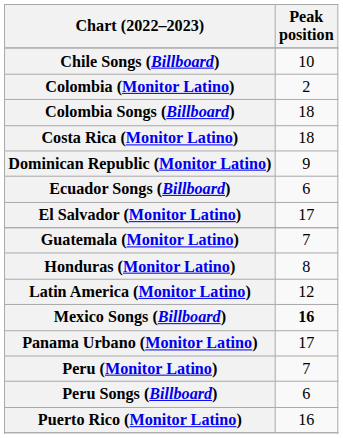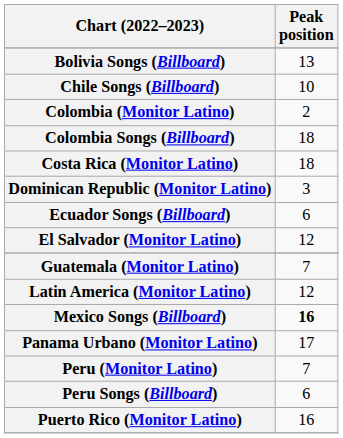 <table class="wikitable sortable plainrowheaders" style="text-align:center">
 <tr>
 <th scope="col">Chart (2022–2023)</th>
 <th scope="col">Peak<br>position</th>
 </tr>
 <tr>
+</tr>
+<tr>
+<th scope="row">Bolivia Songs (<em><a href='#'>Billboard</a></em>)</th>
+<td>13</td>
 </tr>
 <tr>
 <th scope="row">Chile Songs (<em><a href='#'>Billboard</a></em>)</th>
 <td>10</td>
 </tr>
 <tr>
 <th scope="row">Colombia (<a href='#'>Monitor Latino</a>)</th>
 <td>2</td>
 </tr>
 <tr>
 <th scope="row">Colombia Songs (<em><a href='#'>Billboard</a></em>)</th>
 <td>18</td>
 </tr>
 <tr>
 <th scope="row">Costa Rica (<a href='#'>Monitor Latino</a>)</th>
 <td>18</td>
 </tr>
 <tr>
 <th scope="row">Dominican Republic (<a href='#'>Monitor Latino</a>)</th>
-<td>9</td>
+<td>3</td>
 </tr>
 <tr>
 <th scope="row">Ecuador Songs (<em><a href='#'>Billboard</a></em>)</th>
 <td>6</td>
 </tr>
 <tr>
 <th scope="row">El Salvador (<a href='#'>Monitor Latino</a>)</th>
-<td>17</td>
+<td>12</td>
 </tr>
 <tr>
 </tr>
 <tr>
 <th scope="row">Guatemala (<a href='#'>Monitor Latino</a>)</th>
 <td>7</td>
-</tr>
-<tr>
-<th scope="row">Honduras (<a href='#'>Monitor Latino</a>)</th>
-<td>8</td>
 </tr>
 <tr>
 <th scope="row">Latin America (<a href='#'>Monitor Latino</a>)</th>
 <td>12</td>
 </tr>
 <tr>
 <th scope="row">Mexico Songs (<em><a href='#'>Billboard</a></em>)</th>
 <td><strong>16</strong></td>
 </tr>
 <tr>
 <th scope="row">Panama Urbano (<a href='#'>Monitor Latino</a>)</th>
 <td>17</td>
 </tr>
 <tr>
 <th scope="row">Peru (<a href='#'>Monitor Latino</a>)</th>
 <td>7</td>
 </tr>
 <tr>
 <th scope="row">Peru Songs (<em><a href='#'>Billboard</a></em>)</th>
 <td>6</td>
 </tr>
 <tr>
 <th scope="row">Puerto Rico (<a href='#'>Monitor Latino</a>)</th>
 <td>16</td>
 </tr>
 <tr>
 </tr>
 <tr>
 </tr>
 <tr>
 </tr>
 <tr>
 </tr>
 <tr>
 </tr>
 </table>
